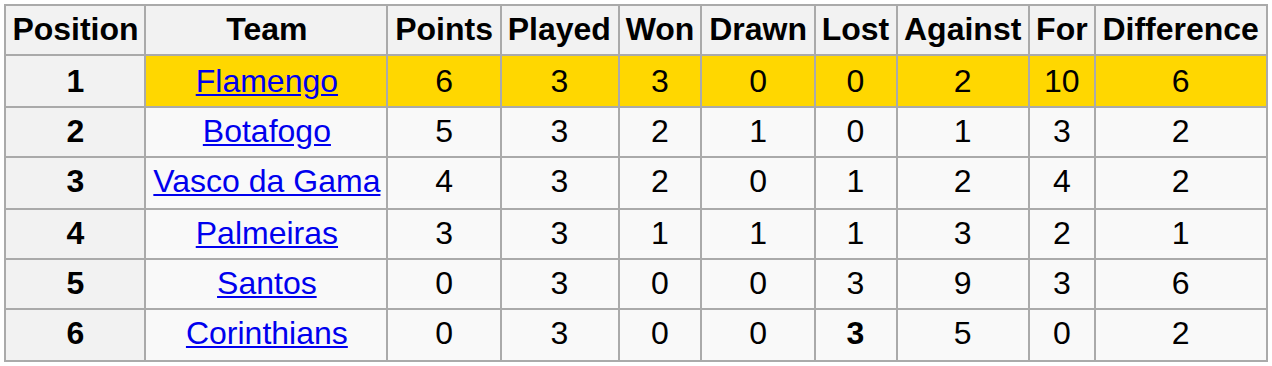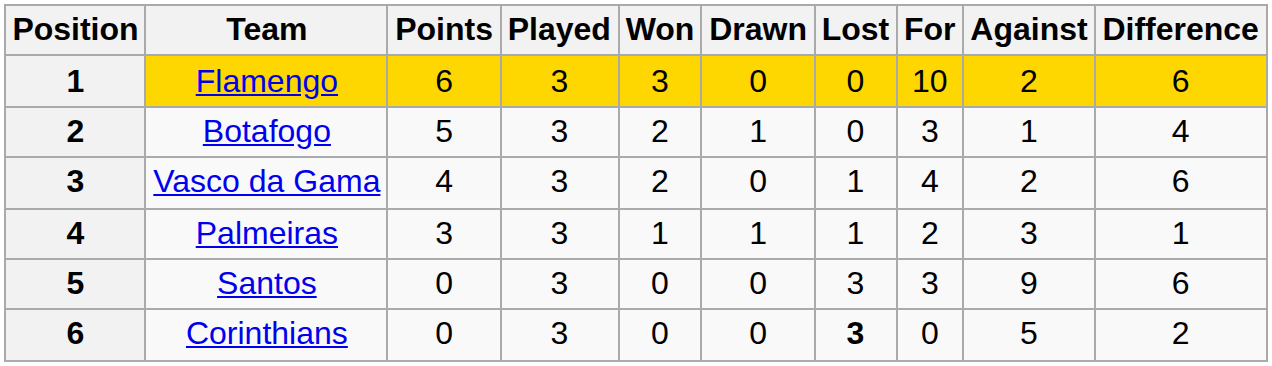 <table class="wikitable" style="text-align:center">
 <tr>
 <th>Position</th>
 <th>Team</th>
 <th>Points</th>
 <th>Played</th>
 <th>Won</th>
 <th>Drawn</th>
 <th>Lost</th>
+<th>For</th>
 <th>Against</th>
-<th>For</th>
 <th>Difference</th>
 </tr>
 <tr style="background: gold;">
 <th>1</th>
 <td><a href='#'>Flamengo</a></td>
 <td>6</td>
 <td>3</td>
 <td>3</td>
 <td>0</td>
 <td>0</td>
+<td>10</td>
 <td>2</td>
-<td>10</td>
 <td>6</td>
 </tr>
 <tr>
 <th>2</th>
 <td><a href='#'>Botafogo</a></td>
 <td>5</td>
 <td>3</td>
 <td>2</td>
 <td>1</td>
 <td>0</td>
+<td>3</td>
 <td>1</td>
-<td>3</td>
-<td>2</td>
+<td>4</td>
 </tr>
 <tr>
 <th>3</th>
 <td><a href='#'>Vasco da Gama</a></td>
 <td>4</td>
 <td>3</td>
 <td>2</td>
 <td>0</td>
 <td>1</td>
-<td>2</td>
 <td>4</td>
 <td>2</td>
+<td>6</td>
 </tr>
 <tr>
 <th>4</th>
 <td><a href='#'>Palmeiras</a></td>
 <td>3</td>
 <td>3</td>
 <td>1</td>
 <td>1</td>
 <td>1</td>
+<td>2</td>
 <td>3</td>
-<td>2</td>
 <td>1</td>
 </tr>
 <tr>
 <th>5</th>
 <td><a href='#'>Santos</a></td>
 <td>0</td>
 <td>3</td>
 <td>0</td>
 <td>0</td>
 <td>3</td>
+<td>3</td>
 <td>9</td>
-<td>3</td>
 <td>6</td>
 </tr>
 <tr>
 <th>6</th>
 <td><a href='#'>Corinthians</a></td>
 <td>0</td>
 <td>3</td>
 <td>0</td>
 <td>0</td>
 <td><strong>3</strong></td>
+<td>0</td>
 <td>5</td>
-<td>0</td>
 <td>2</td>
 </tr>
 </table>
